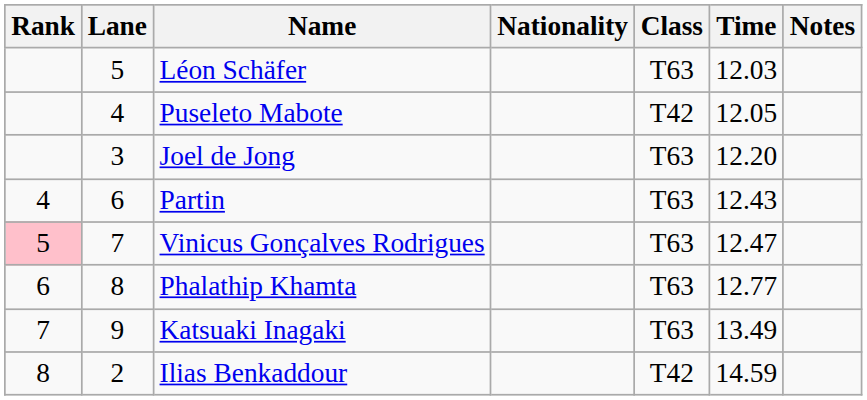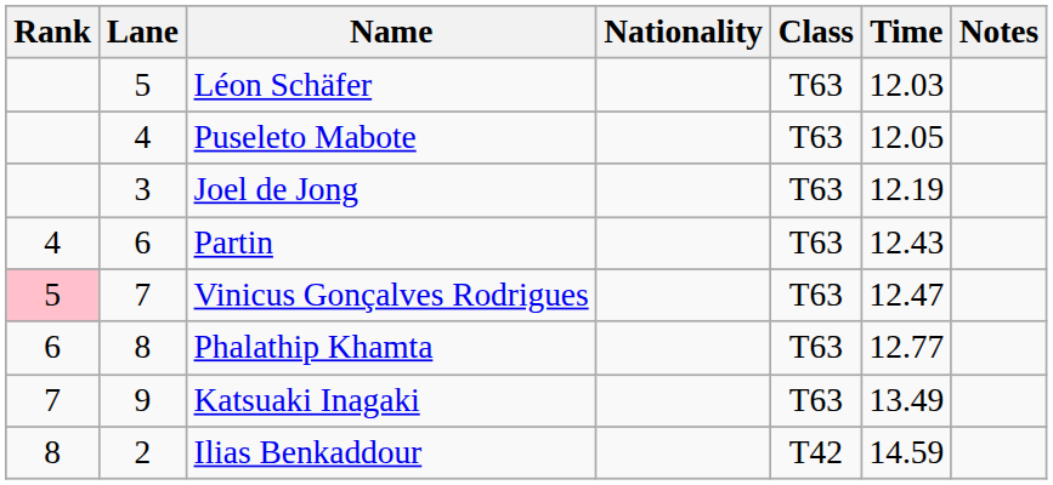 <table class="wikitable sortable" style="text-align:center">
 <tr>
 <th>Rank</th>
 <th>Lane</th>
 <th>Name</th>
 <th>Nationality</th>
 <th>Class</th>
 <th>Time</th>
 <th>Notes</th>
 </tr>
 <tr>
 <td></td>
 <td>5</td>
 <td align="left"><a href='#'>Léon Schäfer</a></td>
 <td align="left"></td>
 <td>T63</td>
 <td>12.03</td>
 <td></td>
 </tr>
 <tr>
 <td></td>
 <td>4</td>
 <td align="left"><a href='#'>Puseleto Mabote</a></td>
 <td align="left"></td>
-<td>T42</td>
+<td>T63</td>
 <td>12.05</td>
 <td></td>
 </tr>
 <tr>
 <td></td>
 <td>3</td>
 <td align="left"><a href='#'>Joel de Jong</a></td>
 <td align="left"></td>
 <td>T63</td>
-<td>12.20</td>
+<td>12.19</td>
 <td></td>
 </tr>
 <tr>
 <td>4</td>
 <td>6</td>
 <td align="left"><a href='#'>Partin</a></td>
 <td align="left"></td>
 <td>T63</td>
 <td>12.43</td>
 <td></td>
 </tr>
 <tr>
 <td style="background: pink;">5</td>
 <td>7</td>
 <td align="left"><a href='#'>Vinicus Gonçalves Rodrigues</a></td>
 <td align="left"></td>
 <td>T63</td>
 <td>12.47</td>
 <td></td>
 </tr>
 <tr>
 <td>6</td>
 <td>8</td>
 <td align="left"><a href='#'>Phalathip Khamta</a></td>
 <td align="left"></td>
 <td>T63</td>
 <td>12.77</td>
 <td></td>
 </tr>
 <tr>
 <td>7</td>
 <td>9</td>
 <td align="left"><a href='#'>Katsuaki Inagaki</a></td>
 <td align="left"></td>
 <td>T63</td>
 <td>13.49</td>
 <td></td>
 </tr>
 <tr>
 <td>8</td>
 <td>2</td>
 <td align="left"><a href='#'>Ilias Benkaddour</a></td>
 <td align="left"></td>
 <td>T42</td>
 <td>14.59</td>
 <td></td>
 </tr>
 </table>
